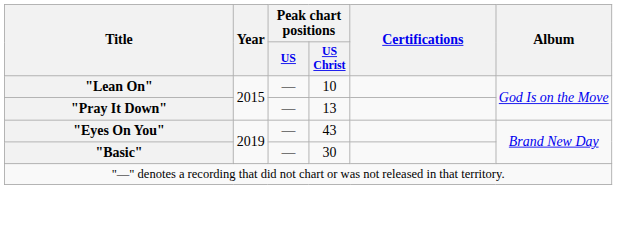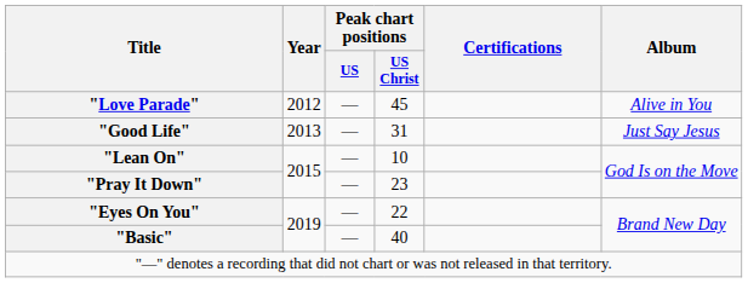 <table class="wikitable plainrowheaders" style="text-align:center;">
 <tr>
 <th rowspan="2" scope="col" style="width:16em;">Title</th>
 <th rowspan="2" scope="col">Year</th>
 <th colspan="2" scope="col">Peak chart positions</th>
 <th rowspan="2" scope="col" style="width:10em;"><a href='#'>Certifications</a></th>
 <th rowspan="2" scope="col">Album</th>
 </tr>
 <tr>
 <th scope="col" style="width:3em;font-size:85%;"><a href='#'>US</a><br></th>
 <th scope="col" style="width:3em;font-size:85%;"><a href='#'>US<br>Christ</a><br></th>
 </tr>
 <tr>
+<th scope="row">"<a href='#'>Love Parade</a>"</th>
+<td>2012</td>
+<td>—</td>
+<td>45</td>
+<td></td>
+<td><em><a href='#'>Alive in You</a></em></td>
+</tr>
+<tr>
+<th scope="row">"Good Life"</th>
+<td>2013</td>
+<td>—</td>
+<td>31</td>
+<td></td>
+<td><em><a href='#'>Just Say Jesus</a></em></td>
+</tr>
+<tr>
 <th scope="row">"Lean On"</th>
 <td rowspan="2">2015</td>
 <td>—</td>
 <td>10</td>
 <td></td>
 <td rowspan="2"><em><a href='#'>God Is on the Move</a></em></td>
 </tr>
 <tr>
 <th scope="row">"Pray It Down"</th>
 <td>—</td>
-<td>13</td>
+<td>23</td>
 <td></td>
 </tr>
 <tr>
 <th scope="row">"Eyes On You"</th>
 <td rowspan="2">2019</td>
 <td>—</td>
-<td>43</td>
+<td>22</td>
 <td></td>
 <td rowspan="2"><em><a href='#'>Brand New Day</a></em></td>
 </tr>
 <tr>
 <th scope="row">"Basic"</th>
 <td>—</td>
-<td>30</td>
+<td>40</td>
 <td></td>
 </tr>
 <tr>
 <td colspan="6" style="font-size:90%">"—" denotes a recording that did not chart or was not released in that territory.</td>
 </tr>
 </table>
